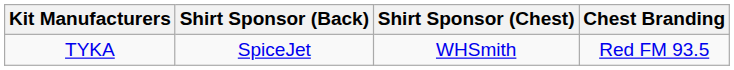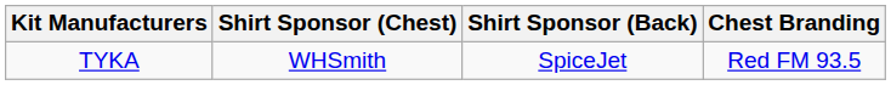 <table class="wikitable" style="text-align: center;">
 <tr>
 <th>Kit Manufacturers</th>
+<th>Shirt Sponsor (Chest)</th>
 <th>Shirt Sponsor (Back)</th>
-<th>Shirt Sponsor (Chest)</th>
 <th>Chest Branding</th>
 </tr>
 <tr>
 <td><a href='#'>TYKA</a></td>
+<td><a href='#'>WHSmith</a></td>
 <td><a href='#'>SpiceJet</a></td>
-<td><a href='#'>WHSmith</a></td>
 <td><a href='#'>Red FM 93.5</a></td>
 </tr>
 </table>
